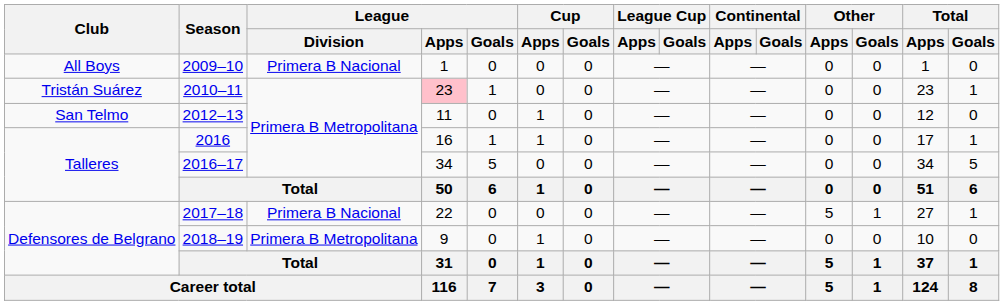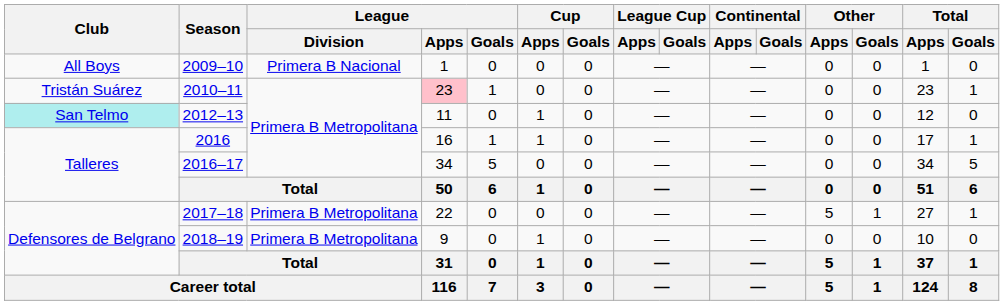 <table class="wikitable" style="text-align:center">
 <tr>
 <th rowspan="2">Club</th>
 <th rowspan="2">Season</th>
 <th colspan="3">League</th>
 <th colspan="2">Cup</th>
 <th colspan="2">League Cup</th>
 <th colspan="2">Continental</th>
 <th colspan="2">Other</th>
 <th colspan="2">Total</th>
 </tr>
 <tr>
 <th>Division</th>
 <th>Apps</th>
 <th>Goals</th>
 <th>Apps</th>
 <th>Goals</th>
 <th>Apps</th>
 <th>Goals</th>
 <th>Apps</th>
 <th>Goals</th>
 <th>Apps</th>
 <th>Goals</th>
 <th>Apps</th>
 <th>Goals</th>
 </tr>
 <tr>
 <td rowspan="1"><a href='#'>All Boys</a></td>
 <td><a href='#'>2009–10</a></td>
 <td rowspan="1"><a href='#'>Primera B Nacional</a></td>
 <td>1</td>
 <td>0</td>
 <td>0</td>
 <td>0</td>
 <td colspan="2">—</td>
 <td colspan="2">—</td>
 <td>0</td>
 <td>0</td>
 <td>1</td>
 <td>0</td>
 </tr>
 <tr>
 <td rowspan="1"><a href='#'>Tristán Suárez</a></td>
 <td><a href='#'>2010–11</a></td>
 <td rowspan="4"><a href='#'>Primera B Metropolitana</a></td>
 <td style="background: pink;">23</td>
 <td>1</td>
 <td>0</td>
 <td>0</td>
 <td colspan="2">—</td>
 <td colspan="2">—</td>
 <td>0</td>
 <td>0</td>
 <td>23</td>
 <td>1</td>
 </tr>
 <tr>
-<td rowspan="1"><a href='#'>San Telmo</a></td>
+<td rowspan="1" style="background: paleturquoise;"><a href='#'>San Telmo</a></td>
 <td><a href='#'>2012–13</a></td>
 <td>11</td>
 <td>0</td>
 <td>1</td>
 <td>0</td>
 <td colspan="2">—</td>
 <td colspan="2">—</td>
 <td>0</td>
 <td>0</td>
 <td>12</td>
 <td>0</td>
 </tr>
 <tr>
 <td rowspan="3"><a href='#'>Talleres</a></td>
 <td><a href='#'>2016</a></td>
 <td>16</td>
 <td>1</td>
 <td>1</td>
 <td>0</td>
 <td colspan="2">—</td>
 <td colspan="2">—</td>
 <td>0</td>
 <td>0</td>
 <td>17</td>
 <td>1</td>
 </tr>
 <tr>
 <td><a href='#'>2016–17</a></td>
 <td>34</td>
 <td>5</td>
 <td>0</td>
 <td>0</td>
 <td colspan="2">—</td>
 <td colspan="2">—</td>
 <td>0</td>
 <td>0</td>
 <td>34</td>
 <td>5</td>
 </tr>
 <tr>
 <th colspan="2">Total</th>
 <th>50</th>
 <th>6</th>
 <th>1</th>
 <th>0</th>
 <th colspan="2">—</th>
 <th colspan="2">—</th>
 <th>0</th>
 <th>0</th>
 <th>51</th>
 <th>6</th>
 </tr>
 <tr>
 <td rowspan="3"><a href='#'>Defensores de Belgrano</a></td>
 <td><a href='#'>2017–18</a></td>
-<td rowspan="1"><a href='#'>Primera B Nacional</a></td>
+<td rowspan="1"><a href='#'>Primera B Metropolitana</a></td>
 <td>22</td>
 <td>0</td>
 <td>0</td>
 <td>0</td>
 <td colspan="2">—</td>
 <td colspan="2">—</td>
 <td>5</td>
 <td>1</td>
 <td>27</td>
 <td>1</td>
 </tr>
 <tr>
 <td><a href='#'>2018–19</a></td>
 <td rowspan="1"><a href='#'>Primera B Metropolitana</a></td>
 <td>9</td>
 <td>0</td>
 <td>1</td>
 <td>0</td>
 <td colspan="2">—</td>
 <td colspan="2">—</td>
 <td>0</td>
 <td>0</td>
 <td>10</td>
 <td>0</td>
 </tr>
 <tr>
 <th colspan="2">Total</th>
 <th>31</th>
 <th>0</th>
 <th>1</th>
 <th>0</th>
 <th colspan="2">—</th>
 <th colspan="2">—</th>
 <th>5</th>
 <th>1</th>
 <th>37</th>
 <th>1</th>
 </tr>
 <tr>
 <th colspan="3">Career total</th>
 <th>116</th>
 <th>7</th>
 <th>3</th>
 <th>0</th>
 <th colspan="2">—</th>
 <th colspan="2">—</th>
 <th>5</th>
 <th>1</th>
 <th>124</th>
 <th>8</th>
 </tr>
 </table>
